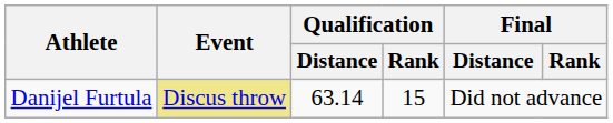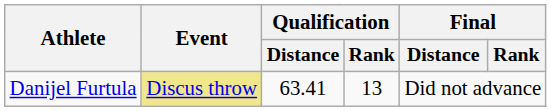 <table class="wikitable" style="font-size:90%">
 <tr>
 <th rowspan=2>Athlete</th>
 <th rowspan=2>Event</th>
 <th colspan=2>Qualification</th>
 <th colspan=2>Final</th>
 </tr>
 <tr style="font-size:95%">
 <th>Distance</th>
 <th>Rank</th>
 <th>Distance</th>
 <th>Rank</th>
 </tr>
 <tr align=center>
 <td align=left><a href='#'>Danijel Furtula</a></td>
 <td style="background: khaki; text-align:left;"><a href='#'>Discus throw</a></td>
-<td>63.14</td>
-<td>15</td>
+<td>63.41</td>
+<td>13</td>
 <td colspan=2>Did not advance</td>
 </tr>
 </table>
